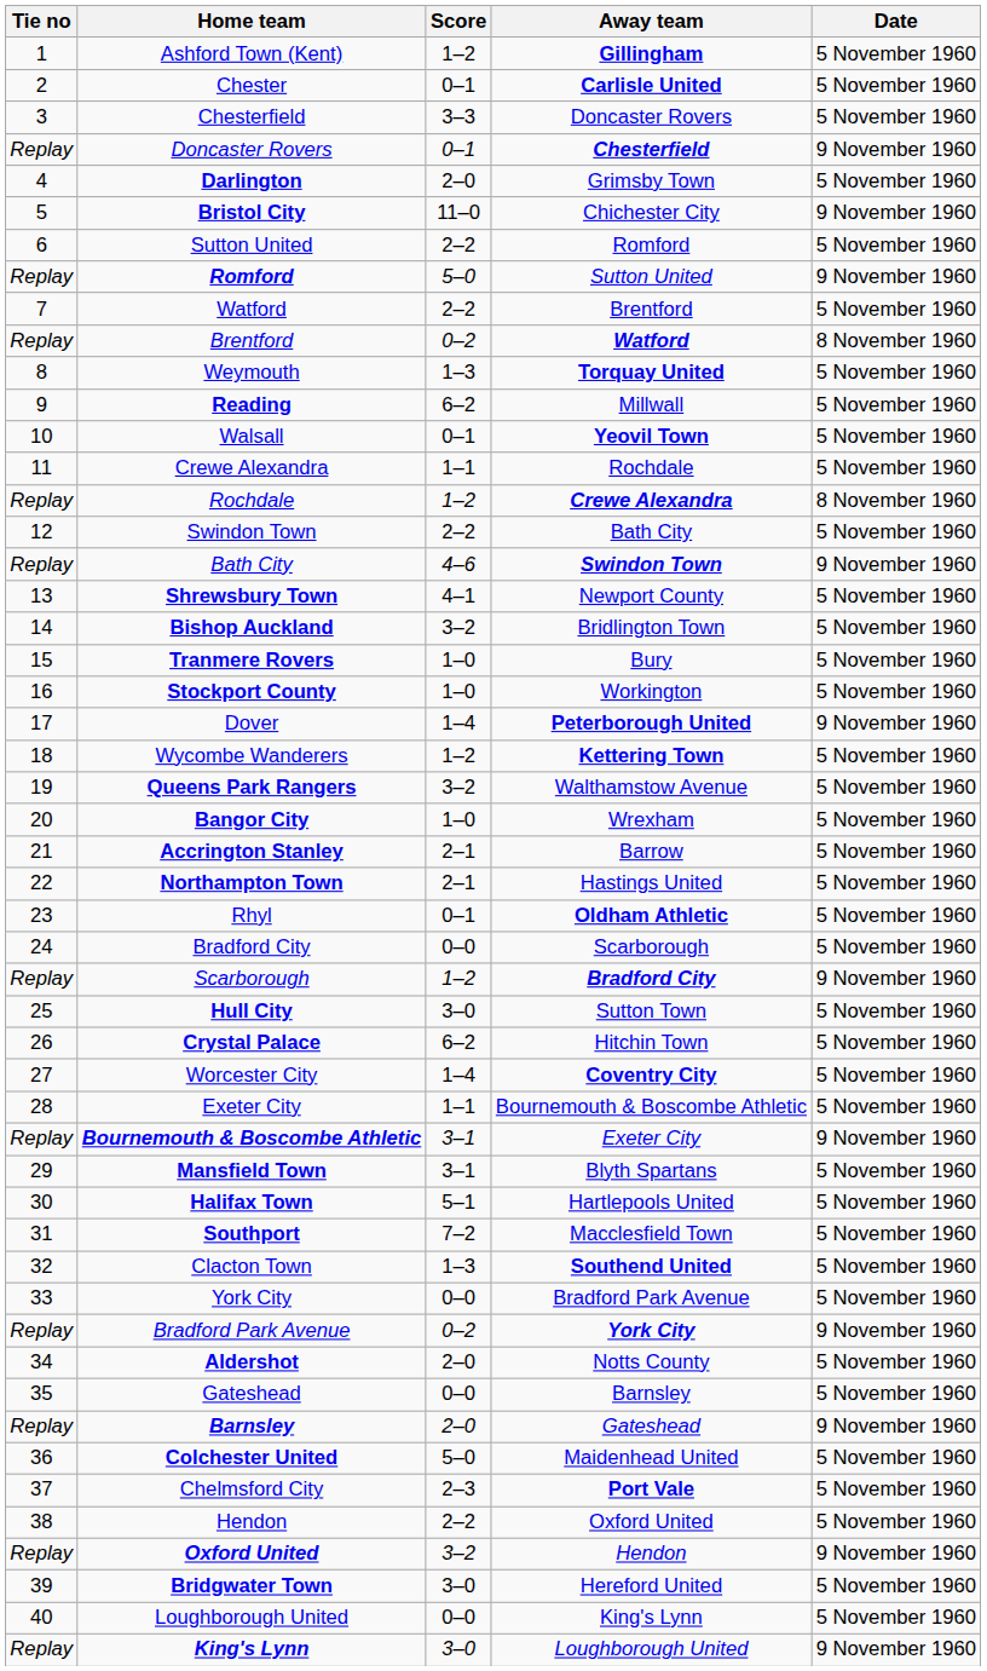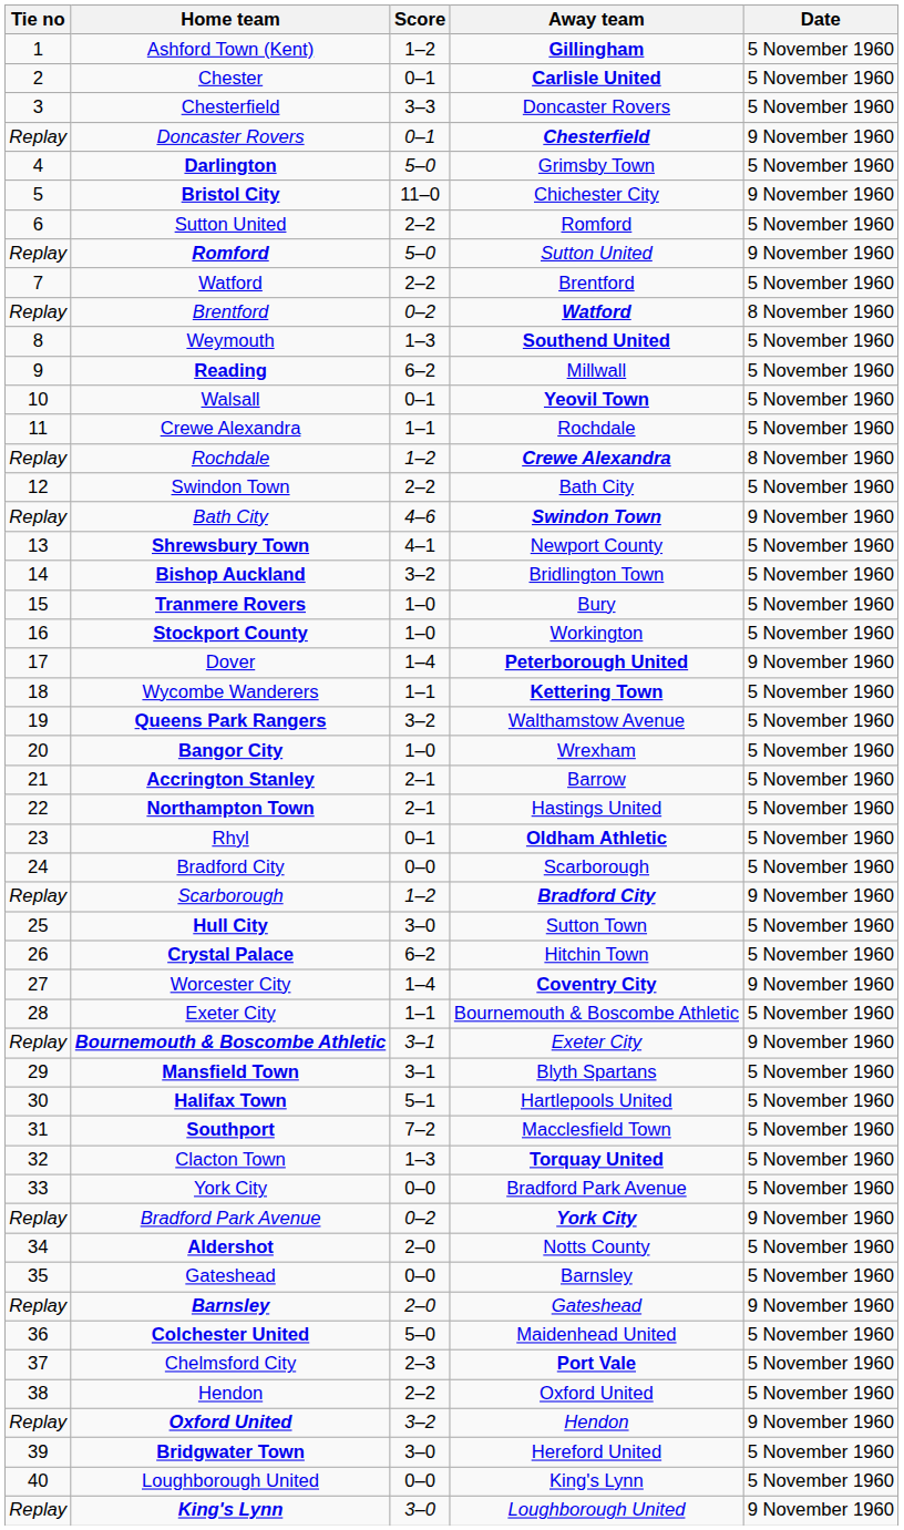 <table class="wikitable" style="text-align: center">
 <tr>
 <th>Tie no</th>
 <th>Home team</th>
 <th>Score</th>
 <th>Away team</th>
 <th>Date</th>
 </tr>
 <tr>
 <td>1</td>
 <td><a href='#'>Ashford Town (Kent)</a></td>
 <td>1–2</td>
 <td><strong><a href='#'>Gillingham</a></strong></td>
 <td>5 November 1960</td>
 </tr>
 <tr>
 <td>2</td>
 <td><a href='#'>Chester</a></td>
 <td>0–1</td>
 <td><strong><a href='#'>Carlisle United</a></strong></td>
 <td>5 November 1960</td>
 </tr>
 <tr>
 <td>3</td>
 <td><a href='#'>Chesterfield</a></td>
 <td>3–3</td>
 <td><a href='#'>Doncaster Rovers</a></td>
 <td>5 November 1960</td>
 </tr>
 <tr>
 <td><em>Replay</em></td>
 <td><em><a href='#'>Doncaster Rovers</a></em></td>
 <td><em>0–1</em></td>
 <td><strong><em><a href='#'>Chesterfield</a></em></strong></td>
 <td>9 November 1960</td>
 </tr>
 <tr>
 <td>4</td>
 <td><strong><a href='#'>Darlington</a></strong></td>
-<td>2–0</td>
+<td><em>5–0</em></td>
 <td><a href='#'>Grimsby Town</a></td>
 <td>5 November 1960</td>
 </tr>
 <tr>
 <td>5</td>
 <td><strong><a href='#'>Bristol City</a></strong></td>
 <td>11–0</td>
 <td><a href='#'>Chichester City</a></td>
 <td>9 November 1960</td>
 </tr>
 <tr>
 <td>6</td>
 <td><a href='#'>Sutton United</a></td>
 <td>2–2</td>
 <td><a href='#'>Romford</a></td>
 <td>5 November 1960</td>
 </tr>
 <tr>
 <td><em>Replay</em></td>
 <td><strong><em><a href='#'>Romford</a></em></strong></td>
 <td><em>5–0</em></td>
 <td><em><a href='#'>Sutton United</a></em></td>
 <td>9 November 1960</td>
 </tr>
 <tr>
 <td>7</td>
 <td><a href='#'>Watford</a></td>
 <td>2–2</td>
 <td><a href='#'>Brentford</a></td>
 <td>5 November 1960</td>
 </tr>
 <tr>
 <td><em>Replay</em></td>
 <td><em><a href='#'>Brentford</a></em></td>
 <td><em>0–2</em></td>
 <td><strong><em><a href='#'>Watford</a></em></strong></td>
 <td>8 November 1960</td>
 </tr>
 <tr>
 <td>8</td>
 <td><a href='#'>Weymouth</a></td>
 <td>1–3</td>
-<td><strong><a href='#'>Torquay United</a></strong></td>
+<td><strong><a href='#'>Southend United</a></strong></td>
 <td>5 November 1960</td>
 </tr>
 <tr>
 <td>9</td>
 <td><strong><a href='#'>Reading</a></strong></td>
 <td>6–2</td>
 <td><a href='#'>Millwall</a></td>
 <td>5 November 1960</td>
 </tr>
 <tr>
 <td>10</td>
 <td><a href='#'>Walsall</a></td>
 <td>0–1</td>
 <td><strong><a href='#'>Yeovil Town</a></strong></td>
 <td>5 November 1960</td>
 </tr>
 <tr>
 <td>11</td>
 <td><a href='#'>Crewe Alexandra</a></td>
 <td>1–1</td>
 <td><a href='#'>Rochdale</a></td>
 <td>5 November 1960</td>
 </tr>
 <tr>
 <td><em>Replay</em></td>
 <td><em><a href='#'>Rochdale</a></em></td>
 <td><em>1–2</em></td>
 <td><strong><em><a href='#'>Crewe Alexandra</a></em></strong></td>
 <td>8 November 1960</td>
 </tr>
 <tr>
 <td>12</td>
 <td><a href='#'>Swindon Town</a></td>
 <td>2–2</td>
 <td><a href='#'>Bath City</a></td>
 <td>5 November 1960</td>
 </tr>
 <tr>
 <td><em>Replay</em></td>
 <td><em><a href='#'>Bath City</a></em></td>
 <td><em>4–6</em></td>
 <td><strong><em><a href='#'>Swindon Town</a></em></strong></td>
 <td>9 November 1960</td>
 </tr>
 <tr>
 <td>13</td>
 <td><strong><a href='#'>Shrewsbury Town</a></strong></td>
 <td>4–1</td>
 <td><a href='#'>Newport County</a></td>
 <td>5 November 1960</td>
 </tr>
 <tr>
 <td>14</td>
 <td><strong><a href='#'>Bishop Auckland</a></strong></td>
 <td>3–2</td>
 <td><a href='#'>Bridlington Town</a></td>
 <td>5 November 1960</td>
 </tr>
 <tr>
 <td>15</td>
 <td><strong><a href='#'>Tranmere Rovers</a></strong></td>
 <td>1–0</td>
 <td><a href='#'>Bury</a></td>
 <td>5 November 1960</td>
 </tr>
 <tr>
 <td>16</td>
 <td><strong><a href='#'>Stockport County</a></strong></td>
 <td>1–0</td>
 <td><a href='#'>Workington</a></td>
 <td>5 November 1960</td>
 </tr>
 <tr>
 <td>17</td>
 <td><a href='#'>Dover</a></td>
 <td>1–4</td>
 <td><strong><a href='#'>Peterborough United</a></strong></td>
 <td>9 November 1960</td>
 </tr>
 <tr>
 <td>18</td>
 <td><a href='#'>Wycombe Wanderers</a></td>
-<td>1–2</td>
+<td>1–1</td>
 <td><strong><a href='#'>Kettering Town</a></strong></td>
 <td>5 November 1960</td>
 </tr>
 <tr>
 <td>19</td>
 <td><strong><a href='#'>Queens Park Rangers</a></strong></td>
 <td>3–2</td>
 <td><a href='#'>Walthamstow Avenue</a></td>
 <td>5 November 1960</td>
 </tr>
 <tr>
 <td>20</td>
 <td><strong><a href='#'>Bangor City</a></strong></td>
 <td>1–0</td>
 <td><a href='#'>Wrexham</a></td>
 <td>5 November 1960</td>
 </tr>
 <tr>
 <td>21</td>
 <td><strong><a href='#'>Accrington Stanley</a></strong></td>
 <td>2–1</td>
 <td><a href='#'>Barrow</a></td>
 <td>5 November 1960</td>
 </tr>
 <tr>
 <td>22</td>
 <td><strong><a href='#'>Northampton Town</a></strong></td>
 <td>2–1</td>
 <td><a href='#'>Hastings United</a></td>
 <td>5 November 1960</td>
 </tr>
 <tr>
 <td>23</td>
 <td><a href='#'>Rhyl</a></td>
 <td>0–1</td>
 <td><strong><a href='#'>Oldham Athletic</a></strong></td>
 <td>5 November 1960</td>
 </tr>
 <tr>
 <td>24</td>
 <td><a href='#'>Bradford City</a></td>
 <td>0–0</td>
 <td><a href='#'>Scarborough</a></td>
 <td>5 November 1960</td>
 </tr>
 <tr>
 <td><em>Replay</em></td>
 <td><em><a href='#'>Scarborough</a></em></td>
 <td><em>1–2</em></td>
 <td><strong><em><a href='#'>Bradford City</a></em></strong></td>
 <td>9 November 1960</td>
 </tr>
 <tr>
 <td>25</td>
 <td><strong><a href='#'>Hull City</a></strong></td>
 <td>3–0</td>
 <td><a href='#'>Sutton Town</a></td>
 <td>5 November 1960</td>
 </tr>
 <tr>
 <td>26</td>
 <td><strong><a href='#'>Crystal Palace</a></strong></td>
 <td>6–2</td>
 <td><a href='#'>Hitchin Town</a></td>
 <td>5 November 1960</td>
 </tr>
 <tr>
 <td>27</td>
 <td><a href='#'>Worcester City</a></td>
 <td>1–4</td>
 <td><strong><a href='#'>Coventry City</a></strong></td>
-<td>5 November 1960</td>
+<td>9 November 1960</td>
 </tr>
 <tr>
 <td>28</td>
 <td><a href='#'>Exeter City</a></td>
 <td>1–1</td>
 <td><a href='#'>Bournemouth & Boscombe Athletic</a></td>
 <td>5 November 1960</td>
 </tr>
 <tr>
 <td><em>Replay</em></td>
 <td><strong><em><a href='#'>Bournemouth & Boscombe Athletic</a></em></strong></td>
 <td><em>3–1</em></td>
 <td><em><a href='#'>Exeter City</a></em></td>
 <td>9 November 1960</td>
 </tr>
 <tr>
 <td>29</td>
 <td><strong><a href='#'>Mansfield Town</a></strong></td>
 <td>3–1</td>
 <td><a href='#'>Blyth Spartans</a></td>
 <td>5 November 1960</td>
 </tr>
 <tr>
 <td>30</td>
 <td><strong><a href='#'>Halifax Town</a></strong></td>
 <td>5–1</td>
 <td><a href='#'>Hartlepools United</a></td>
 <td>5 November 1960</td>
 </tr>
 <tr>
 <td>31</td>
 <td><strong><a href='#'>Southport</a></strong></td>
 <td>7–2</td>
 <td><a href='#'>Macclesfield Town</a></td>
 <td>5 November 1960</td>
 </tr>
 <tr>
 <td>32</td>
 <td><a href='#'>Clacton Town</a></td>
 <td>1–3</td>
-<td><strong><a href='#'>Southend United</a></strong></td>
+<td><strong><a href='#'>Torquay United</a></strong></td>
 <td>5 November 1960</td>
 </tr>
 <tr>
 <td>33</td>
 <td><a href='#'>York City</a></td>
 <td>0–0</td>
 <td><a href='#'>Bradford Park Avenue</a></td>
 <td>5 November 1960</td>
 </tr>
 <tr>
 <td><em>Replay</em></td>
 <td><em><a href='#'>Bradford Park Avenue</a></em></td>
 <td><em>0–2</em></td>
 <td><strong><em><a href='#'>York City</a></em></strong></td>
 <td>9 November 1960</td>
 </tr>
 <tr>
 <td>34</td>
 <td><strong><a href='#'>Aldershot</a></strong></td>
 <td>2–0</td>
 <td><a href='#'>Notts County</a></td>
 <td>5 November 1960</td>
 </tr>
 <tr>
 <td>35</td>
 <td><a href='#'>Gateshead</a></td>
 <td>0–0</td>
 <td><a href='#'>Barnsley</a></td>
 <td>5 November 1960</td>
 </tr>
 <tr>
 <td><em>Replay</em></td>
 <td><strong><em><a href='#'>Barnsley</a></em></strong></td>
 <td><em>2–0</em></td>
 <td><em><a href='#'>Gateshead</a></em></td>
 <td>9 November 1960</td>
 </tr>
 <tr>
 <td>36</td>
 <td><strong><a href='#'>Colchester United</a></strong></td>
 <td>5–0</td>
 <td><a href='#'>Maidenhead United</a></td>
 <td>5 November 1960</td>
 </tr>
 <tr>
 <td>37</td>
 <td><a href='#'>Chelmsford City</a></td>
 <td>2–3</td>
 <td><strong><a href='#'>Port Vale</a></strong></td>
 <td>5 November 1960</td>
 </tr>
 <tr>
 <td>38</td>
 <td><a href='#'>Hendon</a></td>
 <td>2–2</td>
 <td><a href='#'>Oxford United</a></td>
 <td>5 November 1960</td>
 </tr>
 <tr>
 <td><em>Replay</em></td>
 <td><strong><em><a href='#'>Oxford United</a></em></strong></td>
 <td><em>3–2</em></td>
 <td><em><a href='#'>Hendon</a></em></td>
 <td>9 November 1960</td>
 </tr>
 <tr>
 <td>39</td>
 <td><strong><a href='#'>Bridgwater Town</a></strong></td>
 <td>3–0</td>
 <td><a href='#'>Hereford United</a></td>
 <td>5 November 1960</td>
 </tr>
 <tr>
 <td>40</td>
 <td><a href='#'>Loughborough United</a></td>
 <td>0–0</td>
 <td><a href='#'>King's Lynn</a></td>
 <td>5 November 1960</td>
 </tr>
 <tr>
 <td><em>Replay</em></td>
 <td><strong><em><a href='#'>King's Lynn</a></em></strong></td>
 <td><em>3–0</em></td>
 <td><em><a href='#'>Loughborough United</a></em></td>
 <td>9 November 1960</td>
 </tr>
 </table>
